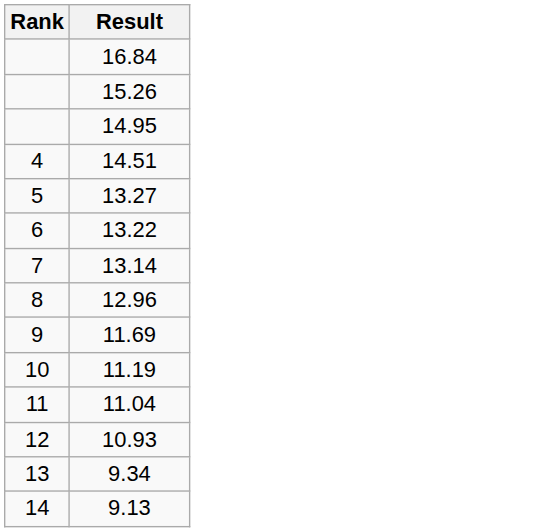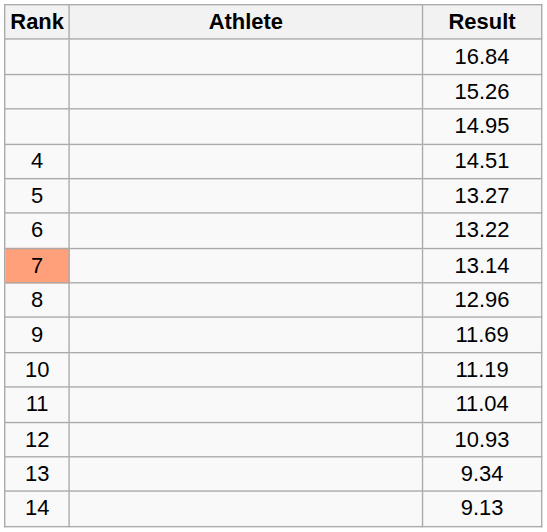 <table class=wikitable style="text-align:center">
 <tr>
 <th width=40>Rank</th>
+<th width=250>Athlete</th>
 <th width=80>Result</th>
 </tr>
 <tr>
 <td></td>
+<td align=left></td>
 <td>16.84</td>
 </tr>
 <tr>
 <td></td>
+<td align=left></td>
 <td>15.26</td>
 </tr>
 <tr>
 <td></td>
+<td align=left></td>
 <td>14.95</td>
 </tr>
 <tr>
 <td>4</td>
+<td align=left></td>
 <td>14.51</td>
 </tr>
 <tr>
 <td>5</td>
+<td align=left></td>
 <td>13.27</td>
 </tr>
 <tr>
 <td>6</td>
+<td align=left></td>
 <td>13.22</td>
 </tr>
 <tr>
-<td>7</td>
+<td style="background: lightsalmon;">7</td>
+<td align=left></td>
 <td>13.14</td>
 </tr>
 <tr>
 <td>8</td>
+<td align=left></td>
 <td>12.96</td>
 </tr>
 <tr>
 <td>9</td>
+<td align=left></td>
 <td>11.69</td>
 </tr>
 <tr>
 <td>10</td>
+<td align=left></td>
 <td>11.19</td>
 </tr>
 <tr>
 <td>11</td>
+<td align=left></td>
 <td>11.04</td>
 </tr>
 <tr>
 <td>12</td>
+<td align=left></td>
 <td>10.93</td>
 </tr>
 <tr>
 <td>13</td>
+<td align=left></td>
 <td>9.34</td>
 </tr>
 <tr>
 <td>14</td>
+<td align=left></td>
 <td>9.13</td>
 </tr>
 </table>
